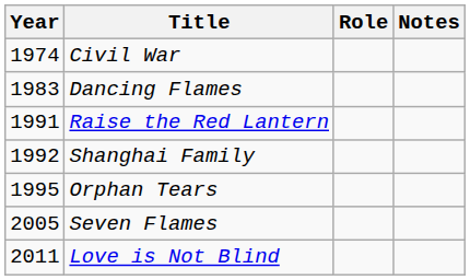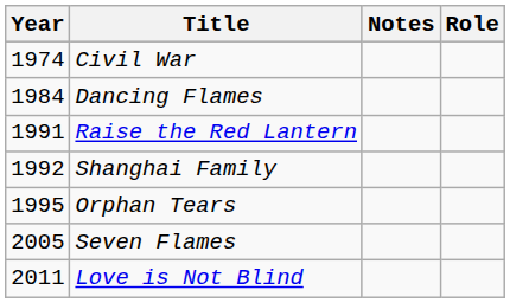 <table class="wikitable sortable">
 <tr>
 <th>Year</th>
 <th>Title</th>
+<th class="unsortable">Notes</th>
 <th>Role</th>
-<th class="unsortable">Notes</th>
 </tr>
 <tr>
 <td>1974</td>
 <td><em>Civil War</em></td>
 <td></td>
 <td></td>
 </tr>
 <tr>
-<td>1983</td>
+<td>1984</td>
 <td><em>Dancing Flames</em></td>
 <td></td>
 <td></td>
 </tr>
 <tr>
 <td>1991</td>
 <td><em><a href='#'>Raise the Red Lantern</a></em></td>
 <td></td>
 <td></td>
 </tr>
 <tr>
 <td>1992</td>
 <td><em>Shanghai Family</em></td>
 <td></td>
 <td></td>
 </tr>
 <tr>
 <td>1995</td>
 <td><em>Orphan Tears</em></td>
 <td></td>
 <td></td>
 </tr>
 <tr>
 <td>2005</td>
 <td><em>Seven Flames</em></td>
 <td></td>
 <td></td>
 </tr>
 <tr>
 <td>2011</td>
 <td><em><a href='#'>Love is Not Blind</a></em></td>
 <td></td>
 <td></td>
 </tr>
 </table>
